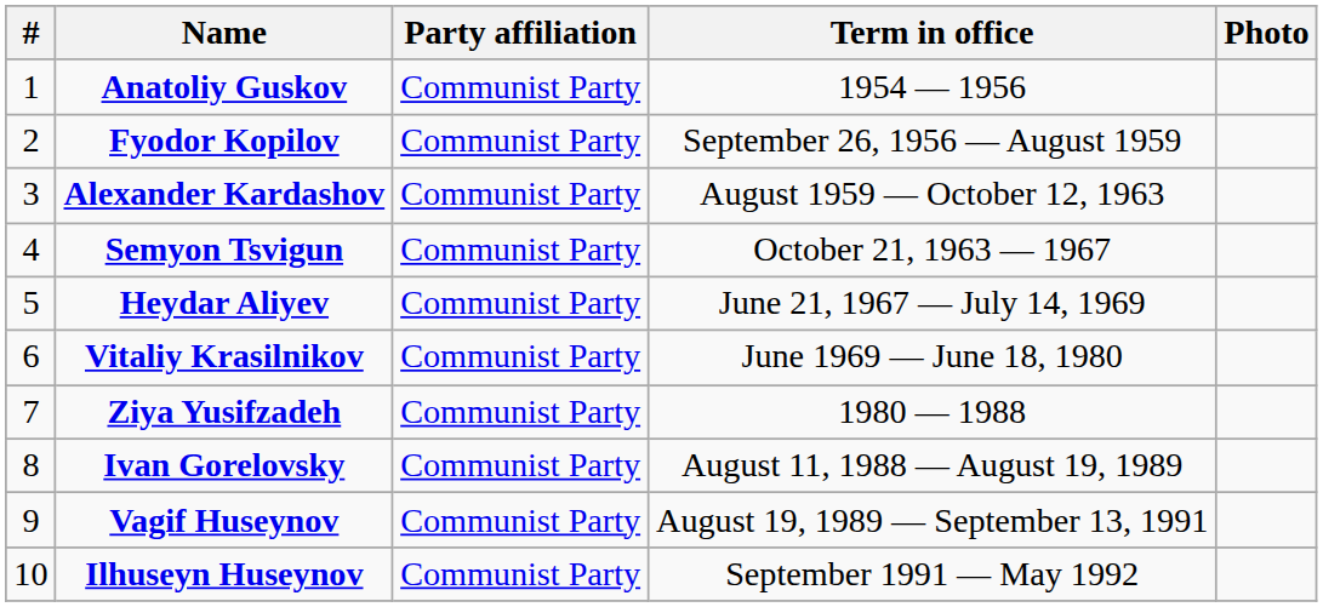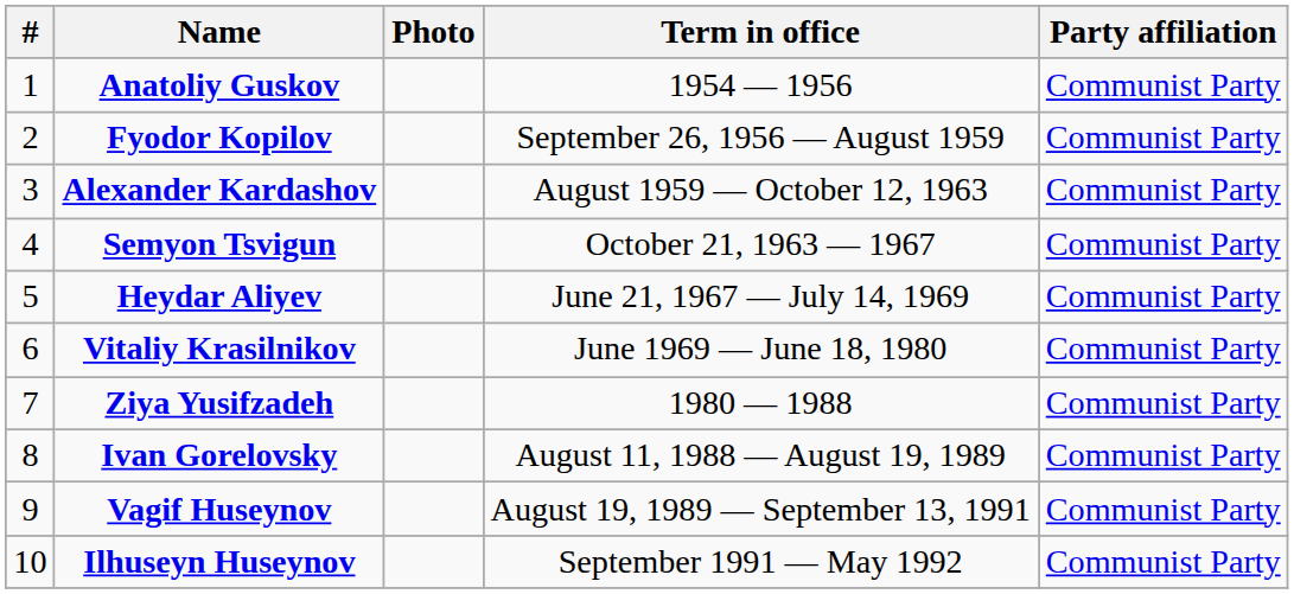 <table class="wikitable" style="text-align:center;">
 <tr>
 <th>#</th>
 <th>Name</th>
+<th>Photo</th>
+<th>Term in office</th>
 <th>Party affiliation</th>
-<th>Term in office</th>
-<th>Photo</th>
 </tr>
 <tr>
 <td>1</td>
 <td><strong><a href='#'>Anatoliy Guskov</a></strong></td>
+<td></td>
+<td>1954 — 1956</td>
 <td><a href='#'>Communist Party</a></td>
-<td>1954 — 1956</td>
-<td></td>
 </tr>
 <tr>
 <td>2</td>
 <td><strong><a href='#'>Fyodor Kopilov</a></strong></td>
+<td></td>
+<td>September 26, 1956 — August 1959</td>
 <td><a href='#'>Communist Party</a></td>
-<td>September 26, 1956 — August 1959</td>
-<td></td>
 </tr>
 <tr>
 <td>3</td>
 <td><strong><a href='#'>Alexander Kardashov</a></strong></td>
+<td></td>
+<td>August 1959 — October 12, 1963</td>
 <td><a href='#'>Communist Party</a></td>
-<td>August 1959 — October 12, 1963</td>
-<td></td>
 </tr>
 <tr>
 <td>4</td>
 <td><strong><a href='#'>Semyon Tsvigun</a></strong></td>
+<td></td>
+<td>October 21, 1963 — 1967</td>
 <td><a href='#'>Communist Party</a></td>
-<td>October 21, 1963 — 1967</td>
-<td></td>
 </tr>
 <tr>
 <td>5</td>
 <td><strong><a href='#'>Heydar Aliyev</a></strong></td>
+<td></td>
+<td>June 21, 1967 — July 14, 1969</td>
 <td><a href='#'>Communist Party</a></td>
-<td>June 21, 1967 — July 14, 1969</td>
-<td></td>
 </tr>
 <tr>
 <td>6</td>
 <td><strong><a href='#'>Vitaliy Krasilnikov</a></strong></td>
+<td></td>
+<td>June 1969 — June 18, 1980</td>
 <td><a href='#'>Communist Party</a></td>
-<td>June 1969 — June 18, 1980</td>
-<td></td>
 </tr>
 <tr>
 <td>7</td>
 <td><strong><a href='#'>Ziya Yusifzadeh</a></strong></td>
+<td></td>
+<td>1980 — 1988</td>
 <td><a href='#'>Communist Party</a></td>
-<td>1980 — 1988</td>
-<td></td>
 </tr>
 <tr>
 <td>8</td>
 <td><strong><a href='#'>Ivan Gorelovsky</a></strong></td>
+<td></td>
+<td>August 11, 1988 — August 19, 1989</td>
 <td><a href='#'>Communist Party</a></td>
-<td>August 11, 1988 — August 19, 1989</td>
-<td></td>
 </tr>
 <tr>
 <td>9</td>
 <td><strong><a href='#'>Vagif Huseynov</a></strong></td>
+<td></td>
+<td>August 19, 1989 — September 13, 1991</td>
 <td><a href='#'>Communist Party</a></td>
-<td>August 19, 1989 — September 13, 1991</td>
-<td></td>
 </tr>
 <tr>
 <td>10</td>
 <td><strong><a href='#'>Ilhuseyn Huseynov</a></strong></td>
+<td></td>
+<td>September 1991 — May 1992</td>
 <td><a href='#'>Communist Party</a></td>
-<td>September 1991 — May 1992</td>
-<td></td>
 </tr>
 </table>
